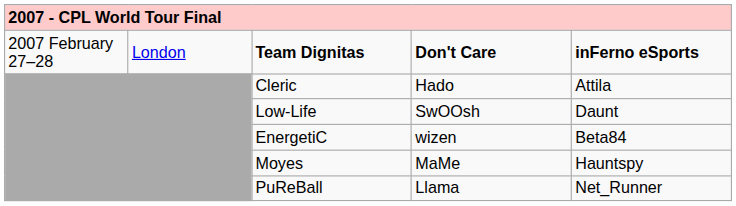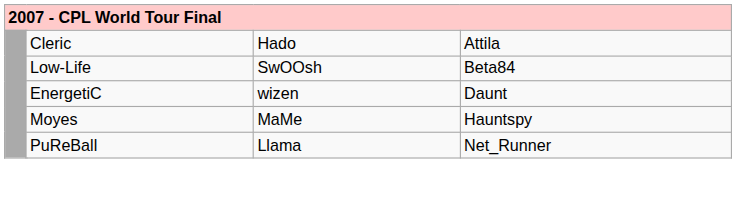 <table class="wikitable collapsible collapsed"  style="font-size:90%; margin:0; width:650px;">
 <tr>
 <th colspan="5" style="background:#ffcaca;text-align:left;">2007 - CPL World Tour Final</th>
-</tr>
-<tr>
-<td style="width:17%;">2007 February 27–28</td>
-<td style="width:17%;"> <a href='#'>London</a></td>
-<td style="width:22%;"> <strong>Team Dignitas</strong></td>
-<td style="width:22%;"> <strong>Don't Care</strong></td>
-<td style="width:22%;"> <strong>inFerno eSports</strong></td>
 </tr>
 <tr>
 <td colspan="2" rowspan="6" style="background:#aaa;"></td>
 <td> Cleric</td>
 <td> Hado</td>
 <td> Attila</td>
 </tr>
 <tr>
 <td> Low-Life</td>
 <td> SwOOsh</td>
-<td> Daunt</td>
+<td> Beta84</td>
 </tr>
 <tr>
 <td> EnergetiC</td>
 <td> wizen</td>
-<td> Beta84</td>
+<td> Daunt</td>
 </tr>
 <tr>
 <td> Moyes</td>
 <td> MaMe</td>
 <td> Hauntspy</td>
 </tr>
 <tr>
 <td> PuReBall</td>
 <td> Llama</td>
 <td> Net_Runner</td>
 </tr>
 </table>
